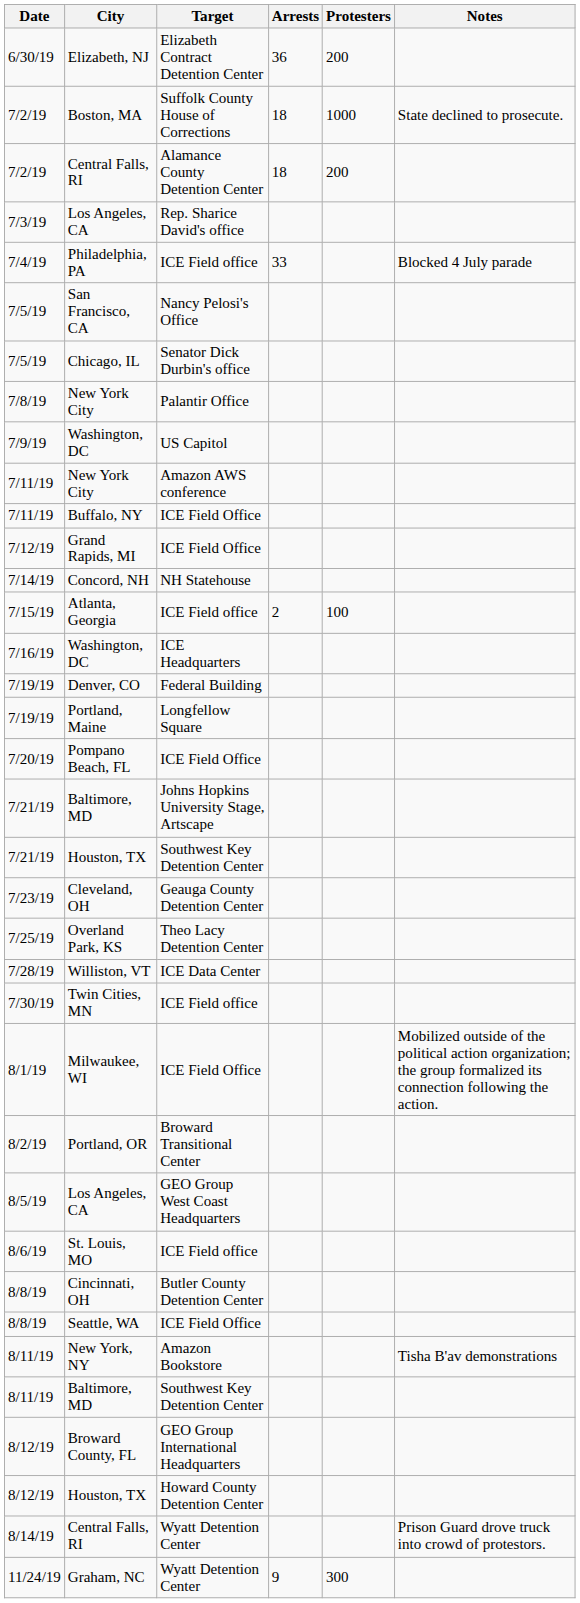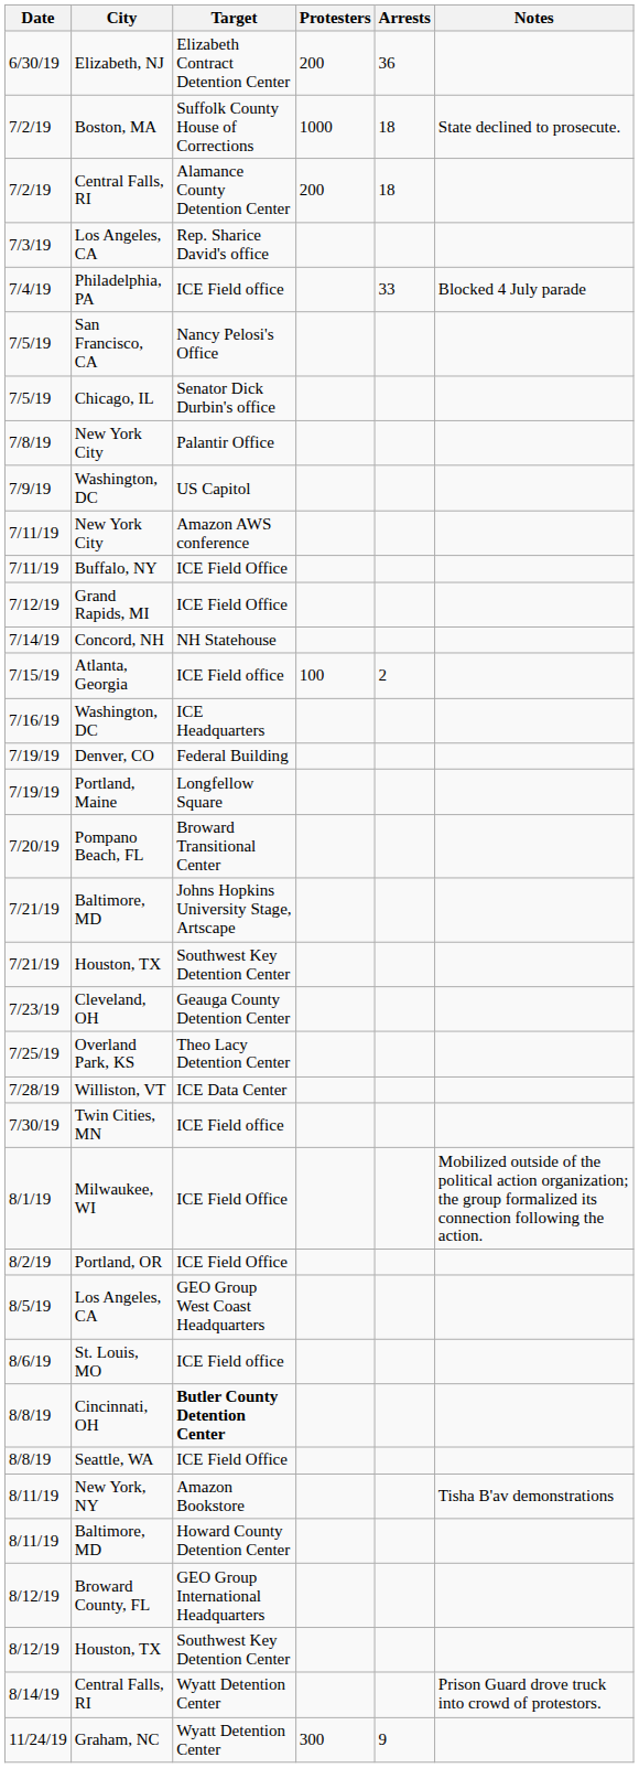 <table class="wikitable">
 <tr>
 <th>Date</th>
 <th>City</th>
 <th>Target</th>
+<th>Protesters</th>
 <th>Arrests</th>
-<th>Protesters</th>
 <th>Notes</th>
 </tr>
 <tr>
 <td>6/30/19</td>
 <td>Elizabeth, NJ</td>
 <td>Elizabeth Contract Detention Center</td>
+<td>200</td>
 <td>36</td>
-<td>200</td>
 <td></td>
 </tr>
 <tr>
 <td>7/2/19</td>
 <td>Boston, MA</td>
 <td>Suffolk County House of Corrections</td>
+<td>1000</td>
 <td>18</td>
-<td>1000</td>
 <td>State declined to prosecute.</td>
 </tr>
 <tr>
 <td>7/2/19</td>
 <td>Central Falls, RI</td>
 <td>Alamance County Detention Center</td>
+<td>200 </td>
 <td>18</td>
-<td>200 </td>
 <td></td>
 </tr>
 <tr>
 <td>7/3/19</td>
 <td>Los Angeles, CA</td>
 <td>Rep. Sharice David's office</td>
 <td></td>
 <td></td>
 <td></td>
 </tr>
 <tr>
 <td>7/4/19</td>
 <td>Philadelphia, PA</td>
 <td>ICE Field office</td>
+<td></td>
 <td>33</td>
-<td></td>
 <td>Blocked 4 July parade</td>
 </tr>
 <tr>
 <td>7/5/19</td>
 <td>San Francisco, CA</td>
 <td>Nancy Pelosi's Office</td>
 <td></td>
 <td></td>
 <td></td>
 </tr>
 <tr>
 <td>7/5/19</td>
 <td>Chicago, IL</td>
 <td>Senator Dick Durbin's office</td>
 <td></td>
 <td></td>
 <td></td>
 </tr>
 <tr>
 <td>7/8/19</td>
 <td>New York City</td>
 <td>Palantir Office</td>
 <td></td>
 <td></td>
 <td></td>
 </tr>
 <tr>
 <td>7/9/19</td>
 <td>Washington, DC</td>
 <td>US Capitol</td>
 <td></td>
 <td></td>
 <td></td>
 </tr>
 <tr>
 <td>7/11/19</td>
 <td>New York City</td>
 <td>Amazon AWS conference</td>
 <td></td>
 <td></td>
 <td></td>
 </tr>
 <tr>
 <td>7/11/19</td>
 <td>Buffalo, NY</td>
 <td>ICE Field Office</td>
 <td></td>
 <td></td>
 <td></td>
 </tr>
 <tr>
 <td>7/12/19</td>
 <td>Grand Rapids, MI</td>
 <td>ICE Field Office</td>
 <td></td>
 <td></td>
 <td></td>
 </tr>
 <tr>
 <td>7/14/19</td>
 <td>Concord, NH</td>
 <td>NH Statehouse</td>
 <td></td>
 <td></td>
 <td></td>
 </tr>
 <tr>
 <td>7/15/19</td>
 <td>Atlanta, Georgia</td>
 <td>ICE Field office</td>
+<td>100</td>
 <td>2</td>
-<td>100</td>
 <td></td>
 </tr>
 <tr>
 <td>7/16/19</td>
 <td>Washington, DC</td>
 <td>ICE Headquarters</td>
 <td></td>
 <td></td>
 <td></td>
 </tr>
 <tr>
 <td>7/19/19</td>
 <td>Denver, CO</td>
 <td>Federal Building</td>
 <td></td>
 <td></td>
 <td></td>
 </tr>
 <tr>
 <td>7/19/19</td>
 <td>Portland, Maine</td>
 <td>Longfellow Square</td>
 <td></td>
 <td></td>
 <td></td>
 </tr>
 <tr>
 <td>7/20/19</td>
 <td>Pompano Beach, FL</td>
-<td>ICE Field Office</td>
+<td>Broward Transitional Center</td>
 <td></td>
 <td></td>
 <td></td>
 </tr>
 <tr>
 <td>7/21/19</td>
 <td>Baltimore, MD</td>
 <td>Johns Hopkins University Stage, Artscape</td>
 <td></td>
 <td></td>
 <td></td>
 </tr>
 <tr>
 <td>7/21/19</td>
 <td>Houston, TX</td>
 <td>Southwest Key Detention Center</td>
 <td></td>
 <td></td>
 <td></td>
 </tr>
 <tr>
 <td>7/23/19</td>
 <td>Cleveland, OH</td>
 <td>Geauga County Detention Center</td>
 <td></td>
 <td></td>
 <td></td>
 </tr>
 <tr>
 <td>7/25/19</td>
 <td>Overland Park, KS</td>
 <td>Theo Lacy Detention Center</td>
 <td></td>
 <td></td>
 <td></td>
 </tr>
 <tr>
 <td>7/28/19</td>
 <td>Williston, VT</td>
 <td>ICE Data Center</td>
 <td></td>
 <td></td>
 <td></td>
 </tr>
 <tr>
 <td>7/30/19</td>
 <td>Twin Cities, MN</td>
 <td>ICE Field office</td>
 <td></td>
 <td></td>
 <td></td>
 </tr>
 <tr>
 <td>8/1/19</td>
 <td>Milwaukee, WI</td>
 <td>ICE Field Office</td>
 <td></td>
 <td></td>
 <td>Mobilized outside of the political action organization; the group formalized its connection following the action.</td>
 </tr>
 <tr>
 <td>8/2/19</td>
 <td>Portland, OR</td>
-<td>Broward Transitional Center</td>
+<td>ICE Field Office</td>
 <td></td>
 <td></td>
 <td></td>
 </tr>
 <tr>
 <td>8/5/19</td>
 <td>Los Angeles, CA</td>
 <td>GEO Group West Coast Headquarters</td>
 <td></td>
 <td></td>
 <td></td>
 </tr>
 <tr>
 <td>8/6/19</td>
 <td>St. Louis, MO</td>
 <td>ICE Field office</td>
 <td></td>
 <td></td>
 <td></td>
 </tr>
 <tr>
 <td>8/8/19</td>
 <td>Cincinnati, OH</td>
-<td>Butler County Detention Center</td>
+<td><strong>Butler County Detention Center</strong></td>
 <td></td>
 <td></td>
 <td></td>
 </tr>
 <tr>
 <td>8/8/19</td>
 <td>Seattle, WA</td>
 <td>ICE Field Office</td>
 <td></td>
 <td></td>
 <td></td>
 </tr>
 <tr>
 <td>8/11/19</td>
 <td>New York, NY</td>
 <td>Amazon Bookstore</td>
 <td></td>
 <td></td>
 <td>Tisha B'av demonstrations</td>
 </tr>
 <tr>
 <td>8/11/19</td>
 <td>Baltimore, MD</td>
-<td>Southwest Key Detention Center</td>
+<td>Howard County Detention Center</td>
 <td></td>
 <td></td>
 <td></td>
 </tr>
 <tr>
 <td>8/12/19</td>
 <td>Broward County, FL</td>
 <td>GEO Group International Headquarters</td>
 <td></td>
 <td></td>
 <td></td>
 </tr>
 <tr>
 <td>8/12/19</td>
 <td>Houston, TX</td>
-<td>Howard County Detention Center</td>
+<td>Southwest Key Detention Center</td>
 <td></td>
 <td></td>
 <td></td>
 </tr>
 <tr>
 <td>8/14/19</td>
 <td>Central Falls, RI</td>
 <td>Wyatt Detention Center</td>
 <td></td>
 <td></td>
 <td>Prison Guard drove truck into crowd of protestors.</td>
 </tr>
 <tr>
 <td>11/24/19</td>
 <td>Graham, NC</td>
 <td>Wyatt Detention Center</td>
+<td>300</td>
 <td>9</td>
-<td>300</td>
 <td></td>
 </tr>
 </table>
